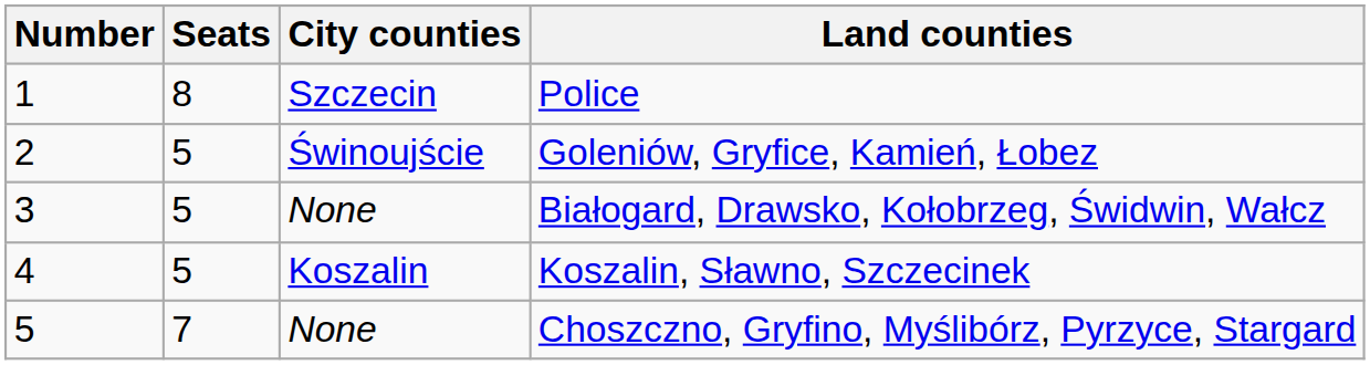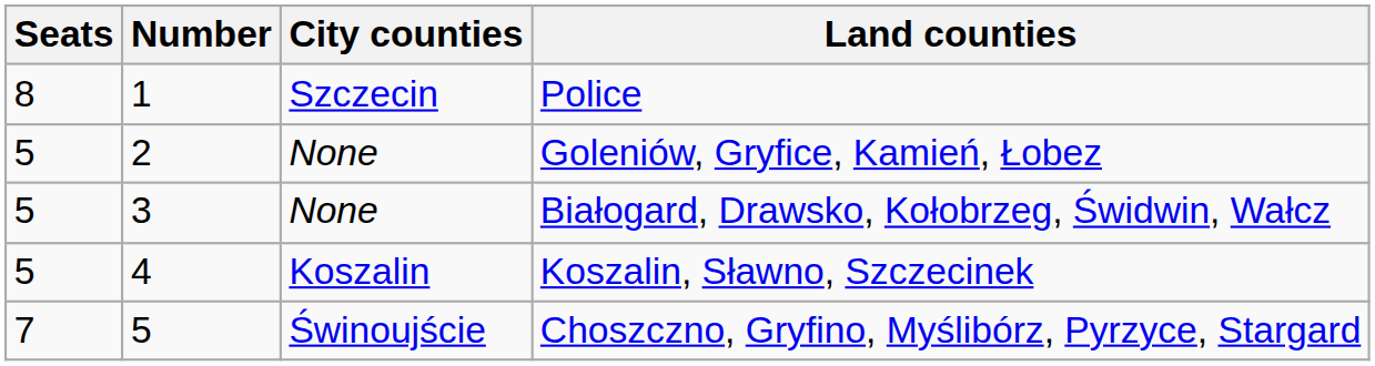 <table class=wikitable>
 <tr>
+<th>Seats</th>
 <th>Number</th>
-<th>Seats</th>
 <th>City counties</th>
 <th>Land counties</th>
 </tr>
 <tr>
+<td>8</td>
 <td>1</td>
-<td>8</td>
 <td><a href='#'>Szczecin</a></td>
 <td><a href='#'>Police</a></td>
 </tr>
 <tr>
+<td>5</td>
 <td>2</td>
-<td>5</td>
-<td><a href='#'>Świnoujście</a></td>
+<td><em>None</em></td>
 <td><a href='#'>Goleniów</a>, <a href='#'>Gryfice</a>, <a href='#'>Kamień</a>, <a href='#'>Łobez</a></td>
 </tr>
 <tr>
+<td>5</td>
 <td>3</td>
-<td>5</td>
 <td><em>None</em></td>
 <td><a href='#'>Białogard</a>, <a href='#'>Drawsko</a>, <a href='#'>Kołobrzeg</a>, <a href='#'>Świdwin</a>, <a href='#'>Wałcz</a></td>
 </tr>
 <tr>
+<td>5</td>
 <td>4</td>
-<td>5</td>
 <td><a href='#'>Koszalin</a></td>
 <td><a href='#'>Koszalin</a>, <a href='#'>Sławno</a>, <a href='#'>Szczecinek</a></td>
 </tr>
 <tr>
+<td>7</td>
 <td>5</td>
-<td>7</td>
-<td><em>None</em></td>
+<td><a href='#'>Świnoujście</a></td>
 <td><a href='#'>Choszczno</a>, <a href='#'>Gryfino</a>, <a href='#'>Myślibórz</a>, <a href='#'>Pyrzyce</a>, <a href='#'>Stargard</a></td>
 </tr>
 </table>
